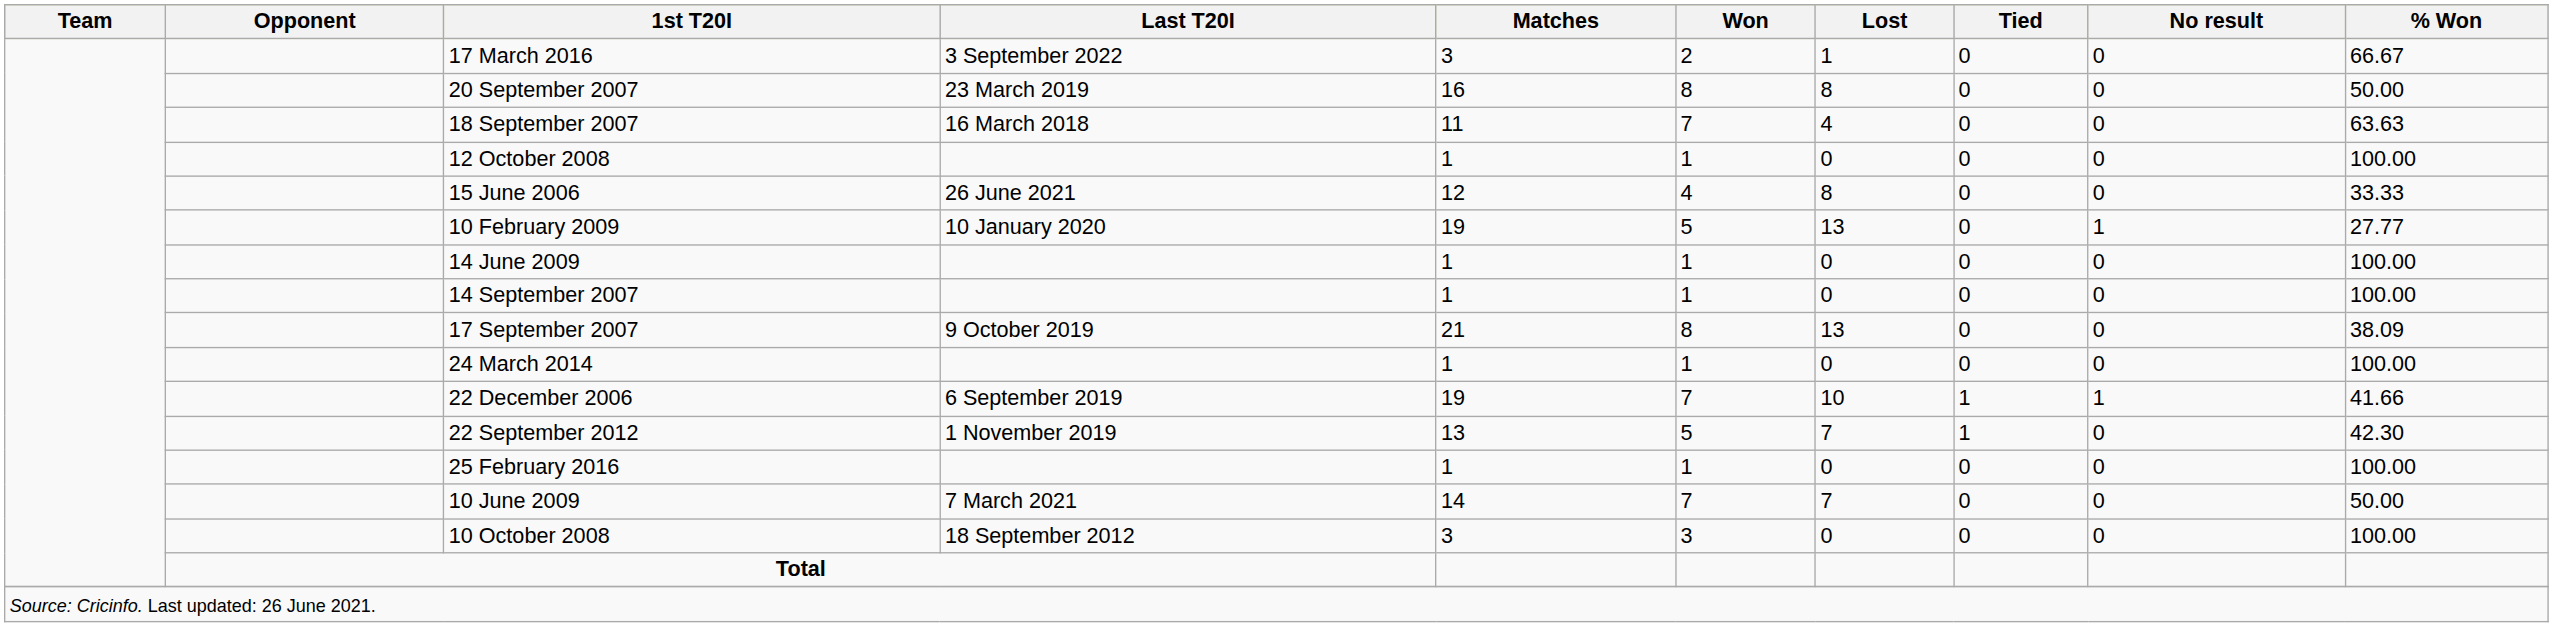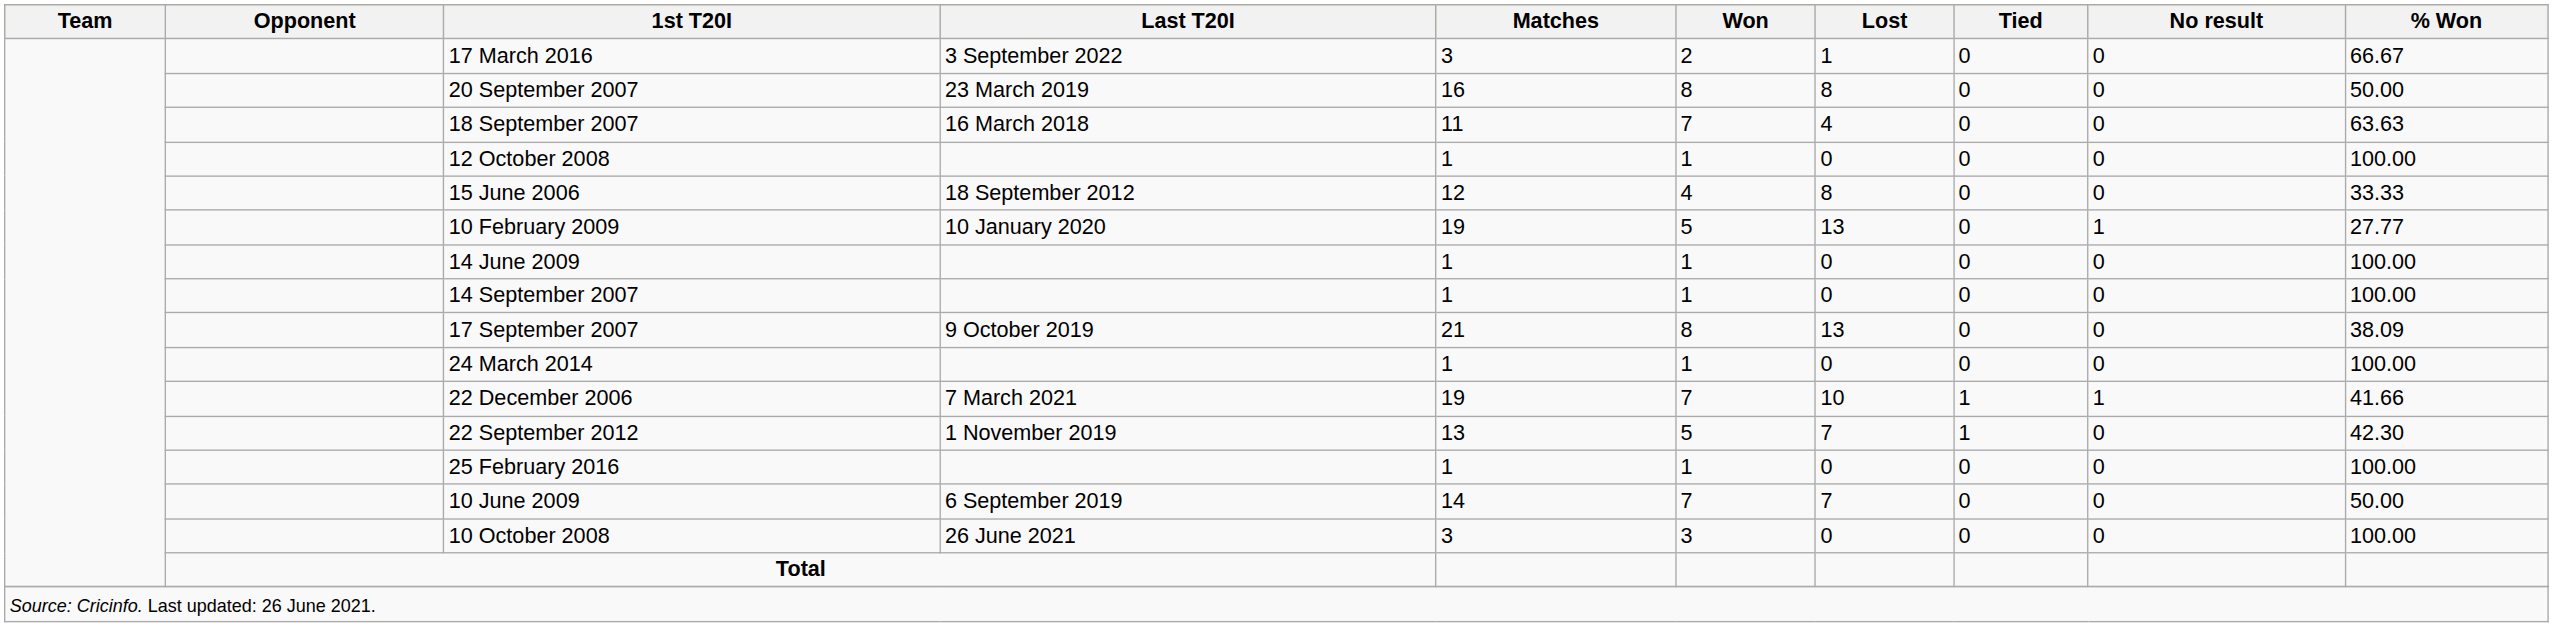 <table class="wikitable" width=95%>
 <tr bgcolor=#bdb76b>
 <th>Team</th>
 <th>Opponent</th>
 <th>1st T20I</th>
 <th>Last T20I</th>
 <th>Matches</th>
 <th>Won</th>
 <th>Lost</th>
 <th>Tied</th>
 <th>No result</th>
 <th>% Won</th>
 </tr>
 <tr>
 <td style="text-align:left;" rowspan="16"></td>
 <td></td>
 <td>17 March 2016</td>
 <td>3 September 2022</td>
 <td>3</td>
 <td>2</td>
 <td>1</td>
 <td>0</td>
 <td>0</td>
 <td>66.67</td>
 </tr>
 <tr>
 <td align="left"></td>
 <td>20 September 2007</td>
 <td>23 March 2019</td>
 <td>16</td>
 <td>8</td>
 <td>8</td>
 <td>0</td>
 <td>0</td>
 <td>50.00</td>
 </tr>
 <tr>
 <td align="left"></td>
 <td>18 September 2007</td>
 <td>16 March 2018</td>
 <td>11</td>
 <td>7</td>
 <td>4</td>
 <td>0</td>
 <td>0</td>
 <td>63.63</td>
 </tr>
 <tr>
 <td align="left"></td>
 <td>12 October 2008</td>
 <td></td>
 <td>1</td>
 <td>1</td>
 <td>0</td>
 <td>0</td>
 <td>0</td>
 <td>100.00</td>
 </tr>
 <tr>
 <td align="left"></td>
 <td>15 June 2006</td>
-<td>26 June 2021</td>
+<td>18 September 2012</td>
 <td>12</td>
 <td>4</td>
 <td>8</td>
 <td>0</td>
 <td>0</td>
 <td>33.33</td>
 </tr>
 <tr>
 <td align="left"></td>
 <td>10 February 2009</td>
 <td>10 January 2020</td>
 <td>19</td>
 <td>5</td>
 <td>13</td>
 <td>0</td>
 <td>1</td>
 <td>27.77</td>
 </tr>
 <tr>
 <td align="left"></td>
 <td>14 June 2009</td>
 <td></td>
 <td>1</td>
 <td>1</td>
 <td>0</td>
 <td>0</td>
 <td>0</td>
 <td>100.00</td>
 </tr>
 <tr>
 <td align="left"></td>
 <td>14 September 2007</td>
 <td></td>
 <td>1</td>
 <td>1</td>
 <td>0</td>
 <td>0</td>
 <td>0</td>
 <td>100.00</td>
 </tr>
 <tr>
 <td align="left"></td>
 <td>17 September 2007</td>
 <td>9 October 2019</td>
 <td>21</td>
 <td>8</td>
 <td>13</td>
 <td>0</td>
 <td>0</td>
 <td>38.09</td>
 </tr>
 <tr>
 <td align="left"></td>
 <td>24 March 2014</td>
 <td></td>
 <td>1</td>
 <td>1</td>
 <td>0</td>
 <td>0</td>
 <td>0</td>
 <td>100.00</td>
 </tr>
 <tr>
 <td align="left"></td>
 <td>22 December 2006</td>
-<td>6 September 2019</td>
+<td>7 March 2021</td>
 <td>19</td>
 <td>7</td>
 <td>10</td>
 <td>1</td>
 <td>1</td>
 <td>41.66</td>
 </tr>
 <tr>
 <td align="left"></td>
 <td>22 September 2012</td>
 <td>1 November 2019</td>
 <td>13</td>
 <td>5</td>
 <td>7</td>
 <td>1</td>
 <td>0</td>
 <td>42.30</td>
 </tr>
 <tr>
 <td align="left"></td>
 <td>25 February 2016</td>
 <td></td>
 <td>1</td>
 <td>1</td>
 <td>0</td>
 <td>0</td>
 <td>0</td>
 <td>100.00</td>
 </tr>
 <tr>
 <td align="left"></td>
 <td>10 June 2009</td>
-<td>7 March 2021</td>
+<td>6 September 2019</td>
 <td>14</td>
 <td>7</td>
 <td>7</td>
 <td>0</td>
 <td>0</td>
 <td>50.00</td>
 </tr>
 <tr>
 <td align="left"></td>
 <td>10 October 2008</td>
-<td>18 September 2012</td>
+<td>26 June 2021</td>
 <td>3</td>
 <td>3</td>
 <td>0</td>
 <td>0</td>
 <td>0</td>
 <td>100.00</td>
 </tr>
 <tr class="unsortable">
 <td colspan=3 align="center"><strong>Total</strong></td>
 <td><strong> </strong></td>
 <td><strong></strong></td>
 <td><strong></strong></td>
 <td><strong></strong></td>
 <td><strong></strong></td>
 <td><strong></strong></td>
 </tr>
 <tr class="unsortable">
 </tr>
 <tr>
 <td colspan=10><small><em>Source: Cricinfo.</em> Last updated: 26 June 2021.</small></td>
 </tr>
 </table>
